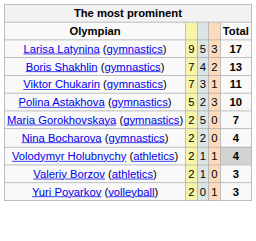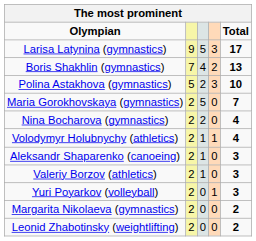 <table class="wikitable" style="font-size:95%">
 <tr style="background:#efefef;">
 <th colspan=5><strong>The most prominent</strong></th>
 </tr>
 <tr style="text-align:center;">
 <td><strong>Olympian</strong></td>
 <td bgcolor=#f7f6a8></td>
 <td bgcolor=#dce5e5></td>
 <td bgcolor=#ffdab9></td>
 <td><strong>Total</strong></td>
 </tr>
 <tr style="text-align:center;">
 <td><a href='#'>Larisa Latynina</a> (<a href='#'>gymnastics</a>)</td>
 <td style="background:#F7F6A8;">9</td>
 <td style="background:#DCE5E5;">5</td>
 <td style="background:#FFDAB9;">3</td>
 <td><strong>17</strong></td>
 </tr>
 <tr style="text-align:center;">
 <td><a href='#'>Boris Shakhlin</a> (<a href='#'>gymnastics</a>)</td>
 <td style="background:#F7F6A8;">7</td>
 <td style="background:#DCE5E5;">4</td>
 <td style="background:#FFDAB9;">2</td>
 <td><strong>13</strong></td>
-</tr>
-<tr style="text-align:center;">
-<td><a href='#'>Viktor Chukarin</a> (<a href='#'>gymnastics</a>)</td>
-<td style="background:#F7F6A8;">7</td>
-<td style="background:#DCE5E5;">3</td>
-<td style="background:#FFDAB9;">1</td>
-<td><strong>11</strong></td>
 </tr>
 <tr style="text-align:center;">
 <td><a href='#'>Polina Astakhova</a> (<a href='#'>gymnastics</a>)</td>
 <td style="background:#F7F6A8;">5</td>
 <td style="background:#DCE5E5;">2</td>
 <td style="background:#FFDAB9;">3</td>
 <td><strong>10</strong></td>
 </tr>
 <tr style="text-align:center;">
 <td><a href='#'>Maria Gorokhovskaya</a> (<a href='#'>gymnastics</a>)</td>
 <td style="background:#F7F6A8;">2</td>
 <td style="background:#DCE5E5;">5</td>
 <td style="background:#FFDAB9;">0</td>
 <td><strong>7</strong></td>
 </tr>
 <tr style="text-align:center;">
 <td><a href='#'>Nina Bocharova</a> (<a href='#'>gymnastics</a>)</td>
 <td style="background:#F7F6A8;">2</td>
 <td style="background:#DCE5E5;">2</td>
 <td style="background:#FFDAB9;">0</td>
 <td><strong>4</strong></td>
 </tr>
 <tr style="text-align:center;">
 <td><a href='#'>Volodymyr Holubnychy</a> (<a href='#'>athletics</a>)</td>
 <td style="background:#F7F6A8;">2</td>
 <td style="background:#DCE5E5;">1</td>
 <td style="background:#FFDAB9;">1</td>
-<td style="background: lightgrey;"><strong>4</strong></td>
+<td><strong>4</strong></td>
+</tr>
+<tr style="text-align:center;">
+<td><a href='#'>Aleksandr Shaparenko</a> (<a href='#'>canoeing</a>)</td>
+<td style="background:#F7F6A8;">2</td>
+<td style="background:#DCE5E5;">1</td>
+<td style="background:#FFDAB9;">0</td>
+<td><strong>3</strong></td>
 </tr>
 <tr style="text-align:center;">
 <td><a href='#'>Valeriy Borzov</a> (<a href='#'>athletics</a>)</td>
 <td style="background:#F7F6A8;">2</td>
 <td style="background:#DCE5E5;">1</td>
 <td style="background:#FFDAB9;">0</td>
 <td><strong>3</strong></td>
 </tr>
 <tr style="text-align:center;">
 <td><a href='#'>Yuri Poyarkov</a> (<a href='#'>volleyball</a>)</td>
 <td style="background:#F7F6A8;">2</td>
 <td style="background:#DCE5E5;">0</td>
 <td style="background:#FFDAB9;">1</td>
 <td><strong>3</strong></td>
 </tr>
+<tr style="text-align:center;">
+<td><a href='#'>Margarita Nikolaeva</a> (<a href='#'>gymnastics</a>)</td>
+<td style="background:#F7F6A8;">2</td>
+<td style="background:#DCE5E5;">0</td>
+<td style="background:#FFDAB9;">0</td>
+<td><strong>2</strong></td>
+</tr>
+<tr style="text-align:center;">
+<td><a href='#'>Leonid Zhabotinsky</a> (<a href='#'>weightlifting</a>)</td>
+<td style="background:#F7F6A8;">2</td>
+<td style="background:#DCE5E5;">0</td>
+<td style="background:#FFDAB9;">0</td>
+<td><strong>2</strong></td>
+</tr>
 </table>
